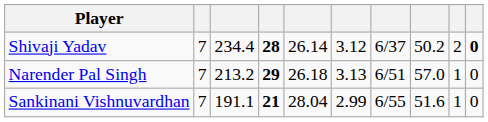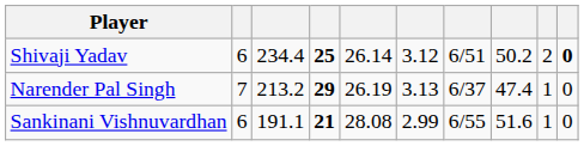 <table class="wikitable sortable" style="text-align: center;">
 <tr>
 <th class="unsortable">Player</th>
 <th></th>
 <th></th>
 <th></th>
 <th></th>
 <th></th>
 <th></th>
 <th></th>
 <th></th>
 <th></th>
 </tr>
 <tr>
 <td style="text-align:left"><a href='#'>Shivaji Yadav</a></td>
-<td style="text-align:left">7</td>
+<td style="text-align:left">6</td>
 <td>234.4</td>
-<td><strong>28</strong></td>
+<td><strong>25</strong></td>
 <td>26.14</td>
 <td>3.12</td>
-<td>6/37</td>
+<td>6/51</td>
 <td>50.2</td>
 <td>2</td>
 <td><strong>0</strong></td>
 </tr>
 <tr>
 <td style="text-align:left"><a href='#'>Narender Pal Singh</a></td>
 <td style="text-align:left">7</td>
 <td>213.2</td>
 <td><strong>29</strong></td>
-<td>26.18</td>
+<td>26.19</td>
 <td>3.13</td>
-<td>6/51</td>
-<td>57.0</td>
+<td>6/37</td>
+<td>47.4</td>
 <td>1</td>
 <td>0</td>
 </tr>
 <tr>
 <td style="text-align:left"><a href='#'>Sankinani Vishnuvardhan</a></td>
-<td style="text-align:left">7</td>
+<td style="text-align:left">6</td>
 <td>191.1</td>
 <td><strong>21</strong></td>
-<td>28.04</td>
+<td>28.08</td>
 <td>2.99</td>
 <td>6/55</td>
 <td>51.6</td>
 <td>1</td>
 <td>0</td>
 </tr>
 </table>
